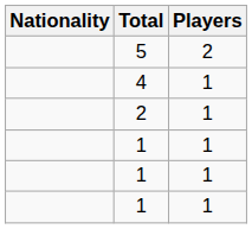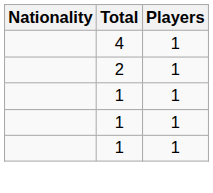 <table class="wikitable sortable">
 <tr>
 <th>Nationality</th>
 <th>Total</th>
 <th>Players</th>
-</tr>
-<tr>
-<td></td>
-<td align="center">5</td>
-<td align="center">2</td>
 </tr>
 <tr>
 <td></td>
 <td align="center">4</td>
 <td align="center">1</td>
 </tr>
 <tr>
 <td></td>
 <td align="center">2</td>
 <td align="center">1</td>
 </tr>
 <tr>
 <td></td>
 <td align="center">1</td>
 <td align="center">1</td>
 </tr>
 <tr>
 <td></td>
 <td align="center">1</td>
 <td align="center">1</td>
 </tr>
 <tr>
 <td></td>
 <td align="center">1</td>
 <td align="center">1</td>
 </tr>
 </table>
